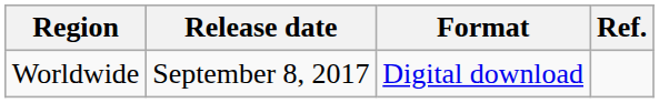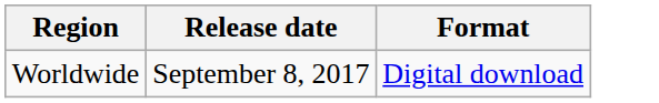 <table class="wikitable">
 <tr>
 <th>Region</th>
 <th>Release date</th>
 <th>Format</th>
-<th>Ref.</th>
 </tr>
 <tr>
 <td>Worldwide</td>
 <td>September 8, 2017</td>
 <td><a href='#'>Digital download</a></td>
-<td></td>
 </tr>
 </table>
